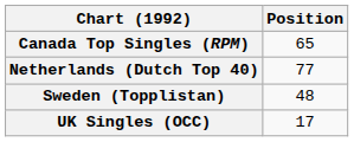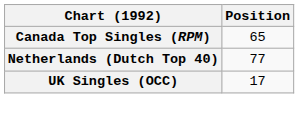 <table class="wikitable sortable plainrowheaders" style="text-align:center">
 <tr>
 <th>Chart (1992)</th>
 <th>Position</th>
 </tr>
 <tr>
 <th scope="row">Canada Top Singles (<em>RPM</em>)</th>
 <td>65</td>
 </tr>
 <tr>
 <th scope="row">Netherlands (Dutch Top 40)</th>
 <td>77</td>
 </tr>
 <tr>
-<th scope="row">Sweden (Topplistan)</th>
-<td>48</td>
-</tr>
-<tr>
 <th scope="row">UK Singles (OCC)</th>
 <td>17</td>
 </tr>
 </table>
